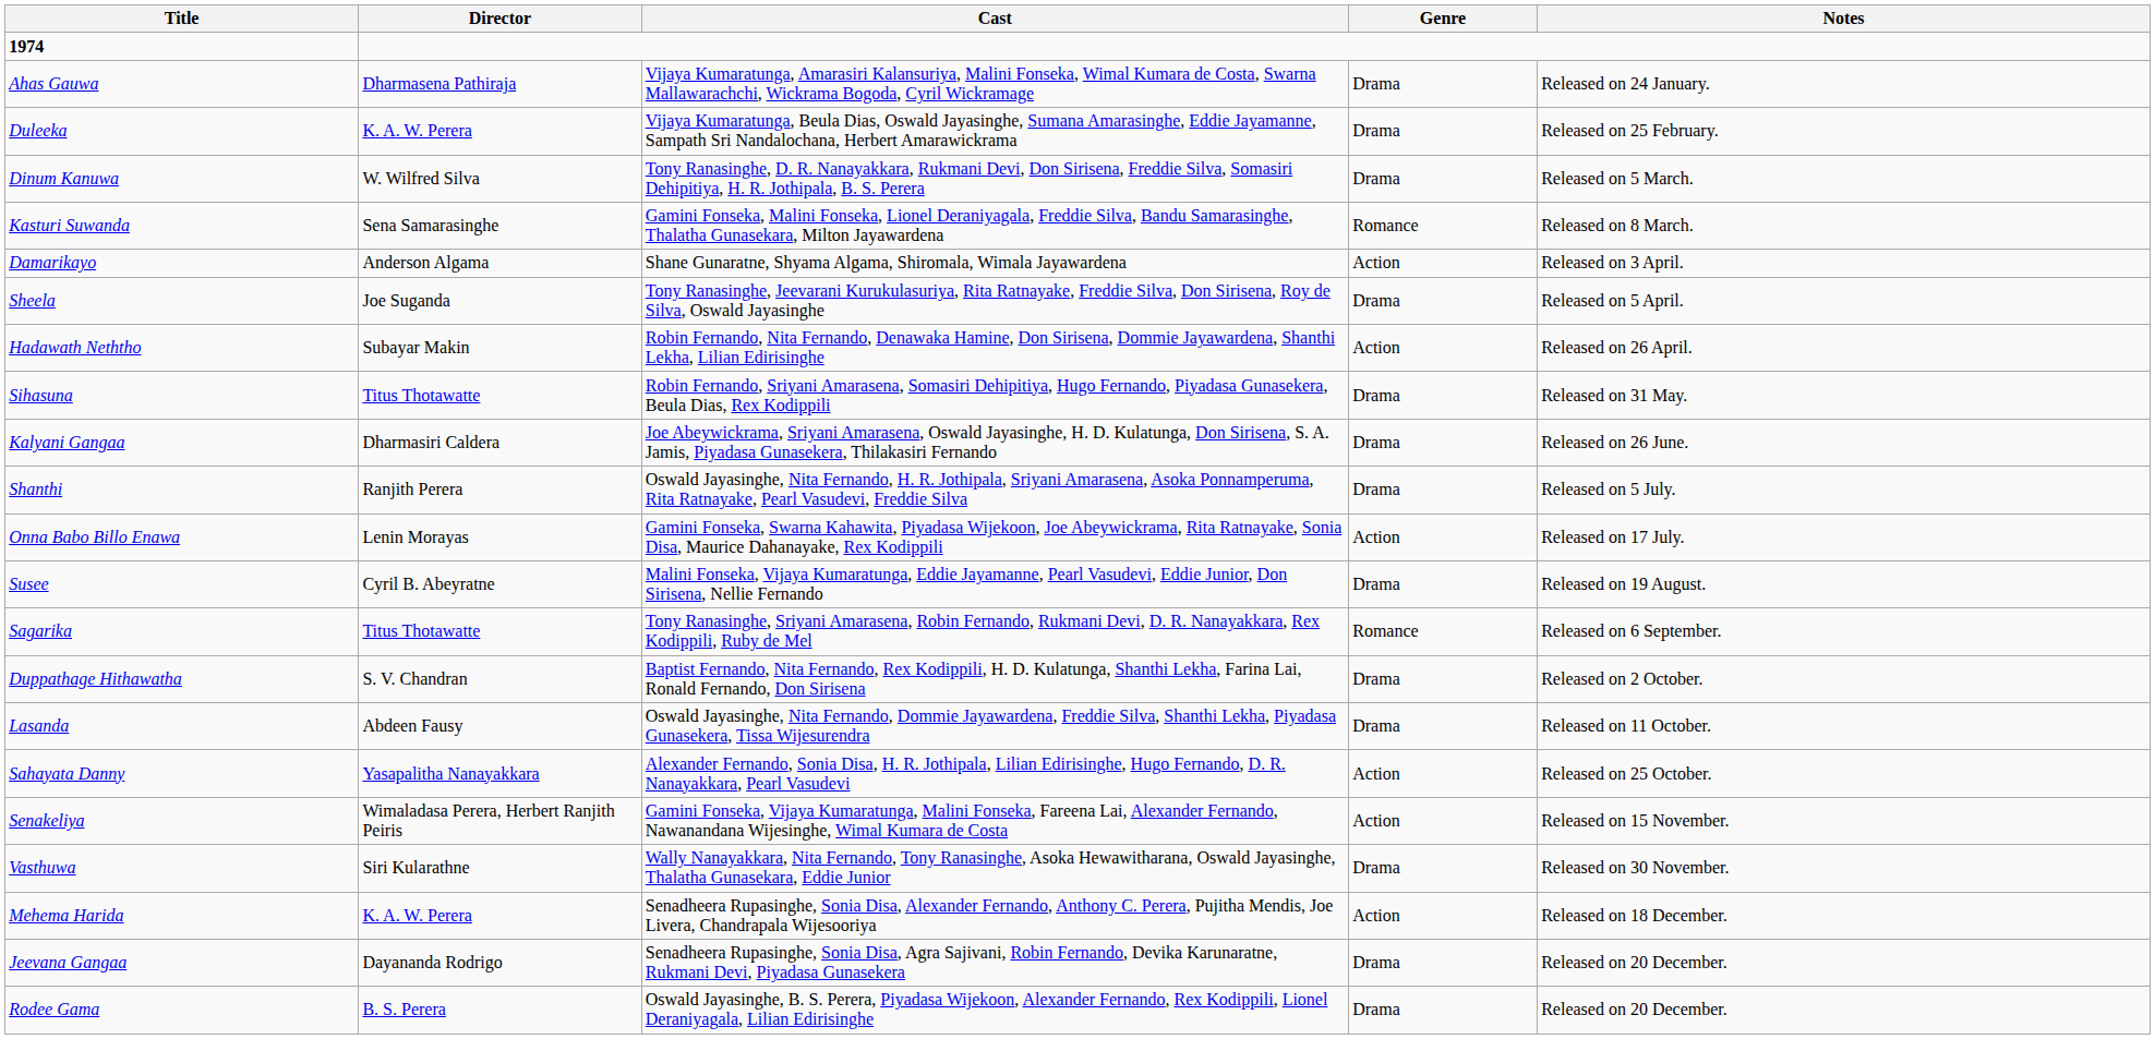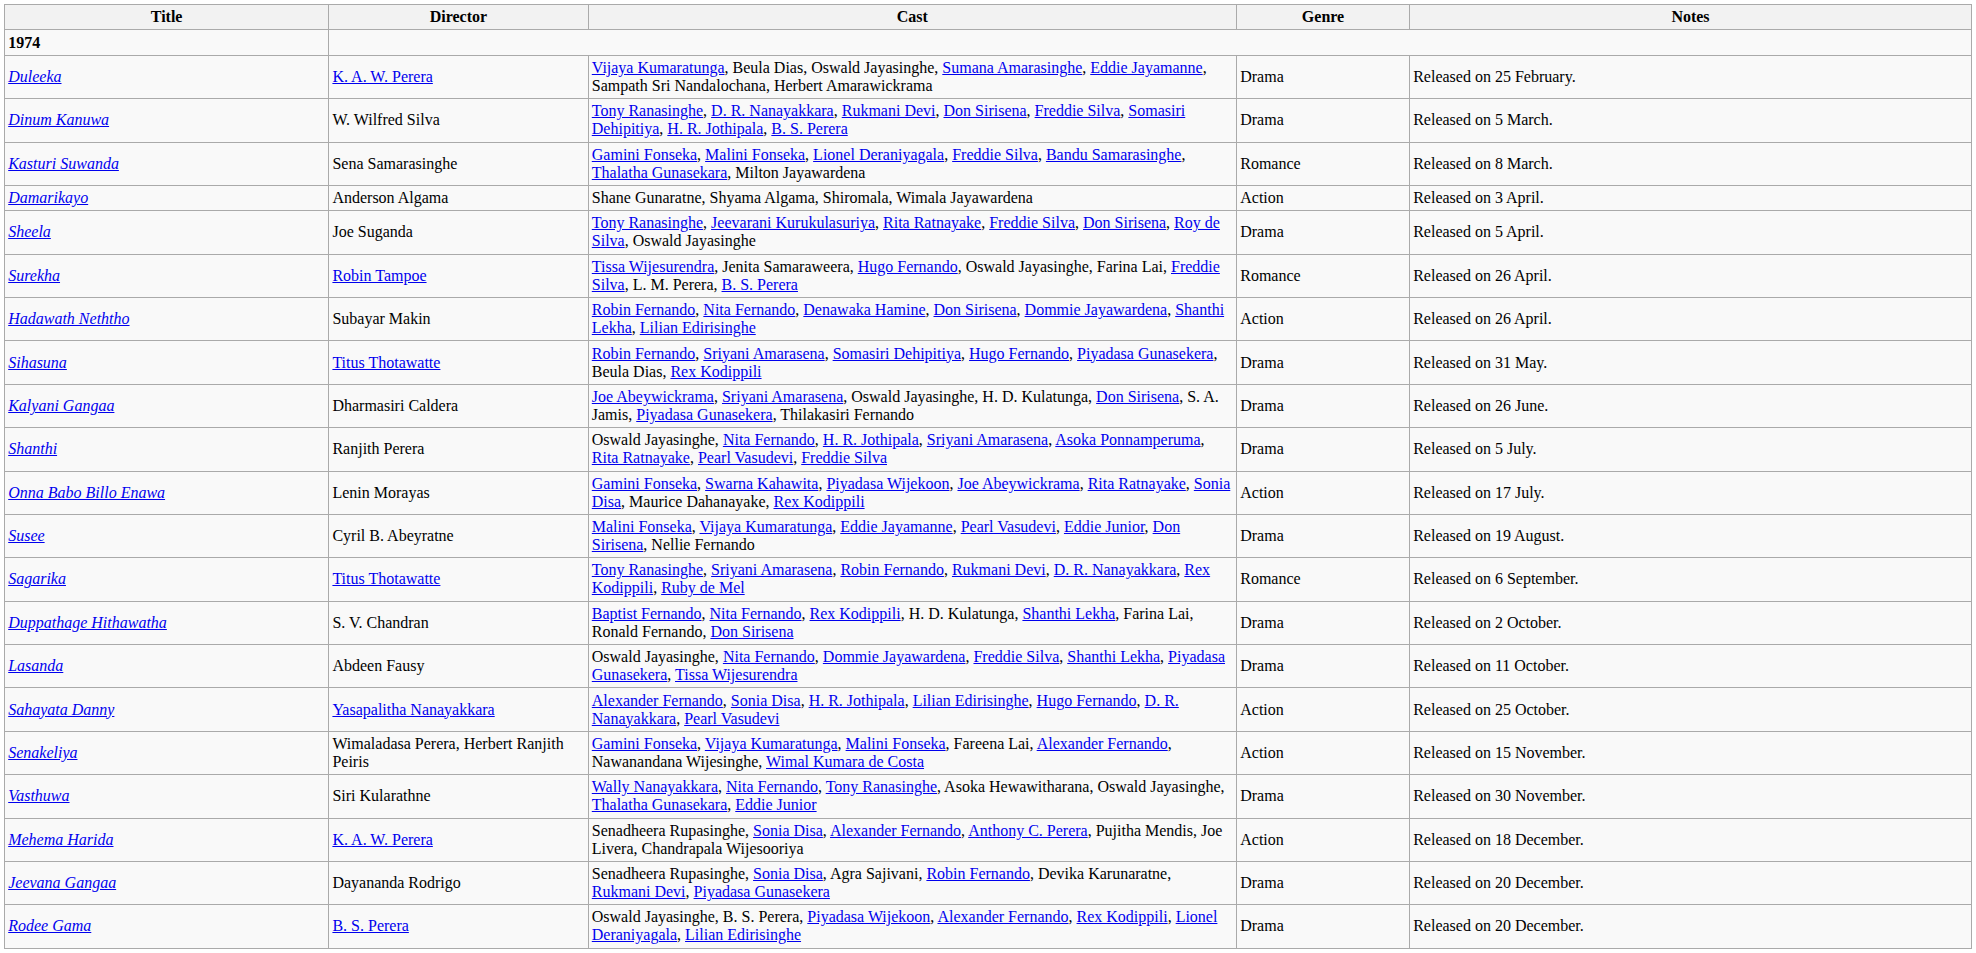 <table class="wikitable">
 <tr>
 <th width=15%>Title</th>
 <th width=12%>Director</th>
 <th width=30%>Cast</th>
 <th width=8%>Genre</th>
 <th width=26%>Notes</th>
 </tr>
 <tr>
 <td><strong>1974</strong></td>
-</tr>
-<tr>
-<td><em><a href='#'>Ahas Gauwa</a></em></td>
-<td><a href='#'>Dharmasena Pathiraja</a></td>
-<td><a href='#'>Vijaya Kumaratunga</a>, <a href='#'>Amarasiri Kalansuriya</a>, <a href='#'>Malini Fonseka</a>, <a href='#'>Wimal Kumara de Costa</a>, <a href='#'>Swarna Mallawarachchi</a>, <a href='#'>Wickrama Bogoda</a>, <a href='#'>Cyril Wickramage</a></td>
-<td>Drama</td>
-<td>Released on 24 January.</td>
 </tr>
 <tr>
 <td><em><a href='#'>Duleeka</a></em></td>
 <td><a href='#'>K. A. W. Perera</a></td>
 <td><a href='#'>Vijaya Kumaratunga</a>, Beula Dias, Oswald Jayasinghe, <a href='#'>Sumana Amarasinghe</a>, <a href='#'>Eddie Jayamanne</a>, Sampath Sri Nandalochana, Herbert Amarawickrama</td>
 <td>Drama</td>
 <td>Released on 25 February.</td>
 </tr>
 <tr>
 <td><em><a href='#'>Dinum Kanuwa</a></em></td>
 <td>W. Wilfred Silva</td>
 <td><a href='#'>Tony Ranasinghe</a>, <a href='#'>D. R. Nanayakkara</a>, <a href='#'>Rukmani Devi</a>, <a href='#'>Don Sirisena</a>, <a href='#'>Freddie Silva</a>, <a href='#'>Somasiri Dehipitiya</a>, <a href='#'>H. R. Jothipala</a>, <a href='#'>B. S. Perera</a></td>
 <td>Drama</td>
 <td>Released on 5 March.</td>
 </tr>
 <tr>
 <td><em><a href='#'>Kasturi Suwanda</a></em></td>
 <td>Sena Samarasinghe</td>
 <td><a href='#'>Gamini Fonseka</a>, <a href='#'>Malini Fonseka</a>, <a href='#'>Lionel Deraniyagala</a>, <a href='#'>Freddie Silva</a>, <a href='#'>Bandu Samarasinghe</a>, <a href='#'>Thalatha Gunasekara</a>, Milton Jayawardena</td>
 <td>Romance</td>
 <td>Released on 8 March.</td>
 </tr>
 <tr>
 <td><em><a href='#'>Damarikayo</a></em></td>
 <td>Anderson Algama</td>
 <td>Shane Gunaratne, Shyama Algama, Shiromala, Wimala Jayawardena</td>
 <td>Action</td>
 <td>Released on 3 April.</td>
 </tr>
 <tr>
 <td><em><a href='#'>Sheela</a></em></td>
 <td>Joe Suganda</td>
 <td><a href='#'>Tony Ranasinghe</a>, <a href='#'>Jeevarani Kurukulasuriya</a>, <a href='#'>Rita Ratnayake</a>, <a href='#'>Freddie Silva</a>, <a href='#'>Don Sirisena</a>, <a href='#'>Roy de Silva</a>, Oswald Jayasinghe</td>
 <td>Drama</td>
 <td>Released on 5 April.</td>
+</tr>
+<tr>
+<td><em><a href='#'>Surekha</a></em></td>
+<td><a href='#'>Robin Tampoe</a></td>
+<td><a href='#'>Tissa Wijesurendra</a>, Jenita Samaraweera, <a href='#'>Hugo Fernando</a>, Oswald Jayasinghe, Farina Lai, <a href='#'>Freddie Silva</a>, L. M. Perera, <a href='#'>B. S. Perera</a></td>
+<td>Romance</td>
+<td>Released on 26 April.</td>
 </tr>
 <tr>
 <td><em><a href='#'>Hadawath Neththo</a></em></td>
 <td>Subayar Makin</td>
 <td><a href='#'>Robin Fernando</a>, <a href='#'>Nita Fernando</a>, <a href='#'>Denawaka Hamine</a>, <a href='#'>Don Sirisena</a>, <a href='#'>Dommie Jayawardena</a>, <a href='#'>Shanthi Lekha</a>, <a href='#'>Lilian Edirisinghe</a></td>
 <td>Action</td>
 <td>Released on 26 April.</td>
 </tr>
 <tr>
 <td><em><a href='#'>Sihasuna</a></em></td>
 <td><a href='#'>Titus Thotawatte</a></td>
 <td><a href='#'>Robin Fernando</a>, <a href='#'>Sriyani Amarasena</a>, <a href='#'>Somasiri Dehipitiya</a>, <a href='#'>Hugo Fernando</a>, <a href='#'>Piyadasa Gunasekera</a>, Beula Dias, <a href='#'>Rex Kodippili</a></td>
 <td>Drama</td>
 <td>Released on 31 May.</td>
 </tr>
 <tr>
 <td><em><a href='#'>Kalyani Gangaa</a></em></td>
 <td>Dharmasiri Caldera</td>
 <td><a href='#'>Joe Abeywickrama</a>, <a href='#'>Sriyani Amarasena</a>, Oswald Jayasinghe, H. D. Kulatunga, <a href='#'>Don Sirisena</a>, S. A. Jamis, <a href='#'>Piyadasa Gunasekera</a>, Thilakasiri Fernando</td>
 <td>Drama</td>
 <td>Released on 26 June.</td>
 </tr>
 <tr>
 <td><em><a href='#'>Shanthi</a></em></td>
 <td>Ranjith Perera</td>
 <td>Oswald Jayasinghe, <a href='#'>Nita Fernando</a>, <a href='#'>H. R. Jothipala</a>, <a href='#'>Sriyani Amarasena</a>, <a href='#'>Asoka Ponnamperuma</a>, <a href='#'>Rita Ratnayake</a>, <a href='#'>Pearl Vasudevi</a>, <a href='#'>Freddie Silva</a></td>
 <td>Drama</td>
 <td>Released on 5 July.</td>
 </tr>
 <tr>
 <td><em><a href='#'>Onna Babo Billo Enawa</a></em></td>
 <td>Lenin Morayas</td>
 <td><a href='#'>Gamini Fonseka</a>, <a href='#'>Swarna Kahawita</a>, <a href='#'>Piyadasa Wijekoon</a>, <a href='#'>Joe Abeywickrama</a>, <a href='#'>Rita Ratnayake</a>, <a href='#'>Sonia Disa</a>, Maurice Dahanayake, <a href='#'>Rex Kodippili</a></td>
 <td>Action</td>
 <td>Released on 17 July.</td>
 </tr>
 <tr>
 <td><em><a href='#'>Susee</a></em></td>
 <td>Cyril B. Abeyratne</td>
 <td><a href='#'>Malini Fonseka</a>, <a href='#'>Vijaya Kumaratunga</a>, <a href='#'>Eddie Jayamanne</a>, <a href='#'>Pearl Vasudevi</a>, <a href='#'>Eddie Junior</a>, <a href='#'>Don Sirisena</a>, Nellie Fernando</td>
 <td>Drama</td>
 <td>Released on 19 August.</td>
 </tr>
 <tr>
 <td><em><a href='#'>Sagarika</a></em></td>
 <td><a href='#'>Titus Thotawatte</a></td>
 <td><a href='#'>Tony Ranasinghe</a>, <a href='#'>Sriyani Amarasena</a>, <a href='#'>Robin Fernando</a>, <a href='#'>Rukmani Devi</a>, <a href='#'>D. R. Nanayakkara</a>, <a href='#'>Rex Kodippili</a>, <a href='#'>Ruby de Mel</a></td>
 <td>Romance</td>
 <td>Released on 6 September.</td>
 </tr>
 <tr>
 <td><em><a href='#'>Duppathage Hithawatha</a></em></td>
 <td>S. V. Chandran</td>
 <td><a href='#'>Baptist Fernando</a>, <a href='#'>Nita Fernando</a>, <a href='#'>Rex Kodippili</a>, H. D. Kulatunga, <a href='#'>Shanthi Lekha</a>, Farina Lai, Ronald Fernando, <a href='#'>Don Sirisena</a></td>
 <td>Drama</td>
 <td>Released on 2 October.</td>
 </tr>
 <tr>
 <td><em><a href='#'>Lasanda</a></em></td>
 <td>Abdeen Fausy</td>
 <td>Oswald Jayasinghe, <a href='#'>Nita Fernando</a>, <a href='#'>Dommie Jayawardena</a>, <a href='#'>Freddie Silva</a>, <a href='#'>Shanthi Lekha</a>, <a href='#'>Piyadasa Gunasekera</a>, <a href='#'>Tissa Wijesurendra</a></td>
 <td>Drama</td>
 <td>Released on 11 October.</td>
 </tr>
 <tr>
 <td><em><a href='#'>Sahayata Danny</a></em></td>
 <td><a href='#'>Yasapalitha Nanayakkara</a></td>
 <td><a href='#'>Alexander Fernando</a>, <a href='#'>Sonia Disa</a>, <a href='#'>H. R. Jothipala</a>, <a href='#'>Lilian Edirisinghe</a>, <a href='#'>Hugo Fernando</a>, <a href='#'>D. R. Nanayakkara</a>, <a href='#'>Pearl Vasudevi</a></td>
 <td>Action</td>
 <td>Released on 25 October.</td>
 </tr>
 <tr>
 <td><em><a href='#'>Senakeliya</a></em></td>
 <td>Wimaladasa Perera, Herbert Ranjith Peiris</td>
 <td><a href='#'>Gamini Fonseka</a>, <a href='#'>Vijaya Kumaratunga</a>, <a href='#'>Malini Fonseka</a>, Fareena Lai, <a href='#'>Alexander Fernando</a>, Nawanandana Wijesinghe, <a href='#'>Wimal Kumara de Costa</a></td>
 <td>Action</td>
 <td>Released on 15 November.</td>
 </tr>
 <tr>
 <td><em><a href='#'>Vasthuwa</a></em></td>
 <td>Siri Kularathne</td>
 <td><a href='#'>Wally Nanayakkara</a>, <a href='#'>Nita Fernando</a>, <a href='#'>Tony Ranasinghe</a>, Asoka Hewawitharana, Oswald Jayasinghe, <a href='#'>Thalatha Gunasekara</a>, <a href='#'>Eddie Junior</a></td>
 <td>Drama</td>
 <td>Released on 30 November.</td>
 </tr>
 <tr>
 <td><em><a href='#'>Mehema Harida</a></em></td>
 <td><a href='#'>K. A. W. Perera</a></td>
 <td>Senadheera Rupasinghe, <a href='#'>Sonia Disa</a>, <a href='#'>Alexander Fernando</a>, <a href='#'>Anthony C. Perera</a>, Pujitha Mendis, Joe Livera, Chandrapala Wijesooriya</td>
 <td>Action</td>
 <td>Released on 18 December.</td>
 </tr>
 <tr>
 <td><em><a href='#'>Jeevana Gangaa</a></em></td>
 <td>Dayananda Rodrigo</td>
 <td>Senadheera Rupasinghe, <a href='#'>Sonia Disa</a>, Agra Sajivani, <a href='#'>Robin Fernando</a>, Devika Karunaratne, <a href='#'>Rukmani Devi</a>, <a href='#'>Piyadasa Gunasekera</a></td>
 <td>Drama</td>
 <td>Released on 20 December.</td>
 </tr>
 <tr>
 <td><em><a href='#'>Rodee Gama</a></em></td>
 <td><a href='#'>B. S. Perera</a></td>
 <td>Oswald Jayasinghe, B. S. Perera, <a href='#'>Piyadasa Wijekoon</a>, <a href='#'>Alexander Fernando</a>, <a href='#'>Rex Kodippili</a>, <a href='#'>Lionel Deraniyagala</a>, <a href='#'>Lilian Edirisinghe</a></td>
 <td>Drama</td>
 <td>Released on 20 December.</td>
 </tr>
 </table>
